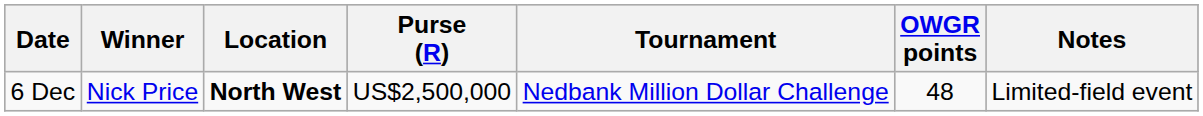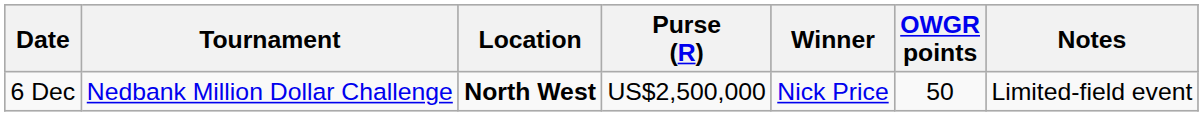 <table class="wikitable" style="font-size:95%">
 <tr>
 <th>Date</th>
-<th>Winner</th>
+<th>Tournament</th>
 <th>Location</th>
 <th>Purse<br>(<a href='#'>R</a>)</th>
-<th>Tournament</th>
+<th>Winner</th>
 <th><a href='#'>OWGR</a><br>points</th>
 <th>Notes</th>
 </tr>
 <tr>
 <td>6 Dec</td>
-<td> <a href='#'>Nick Price</a></td>
+<td><a href='#'>Nedbank Million Dollar Challenge</a></td>
 <td><strong>North West</strong></td>
 <td align=right>US$2,500,000</td>
-<td><a href='#'>Nedbank Million Dollar Challenge</a></td>
-<td align=center>48</td>
+<td> <a href='#'>Nick Price</a></td>
+<td align=center>50</td>
 <td>Limited-field event</td>
 </tr>
 </table>
